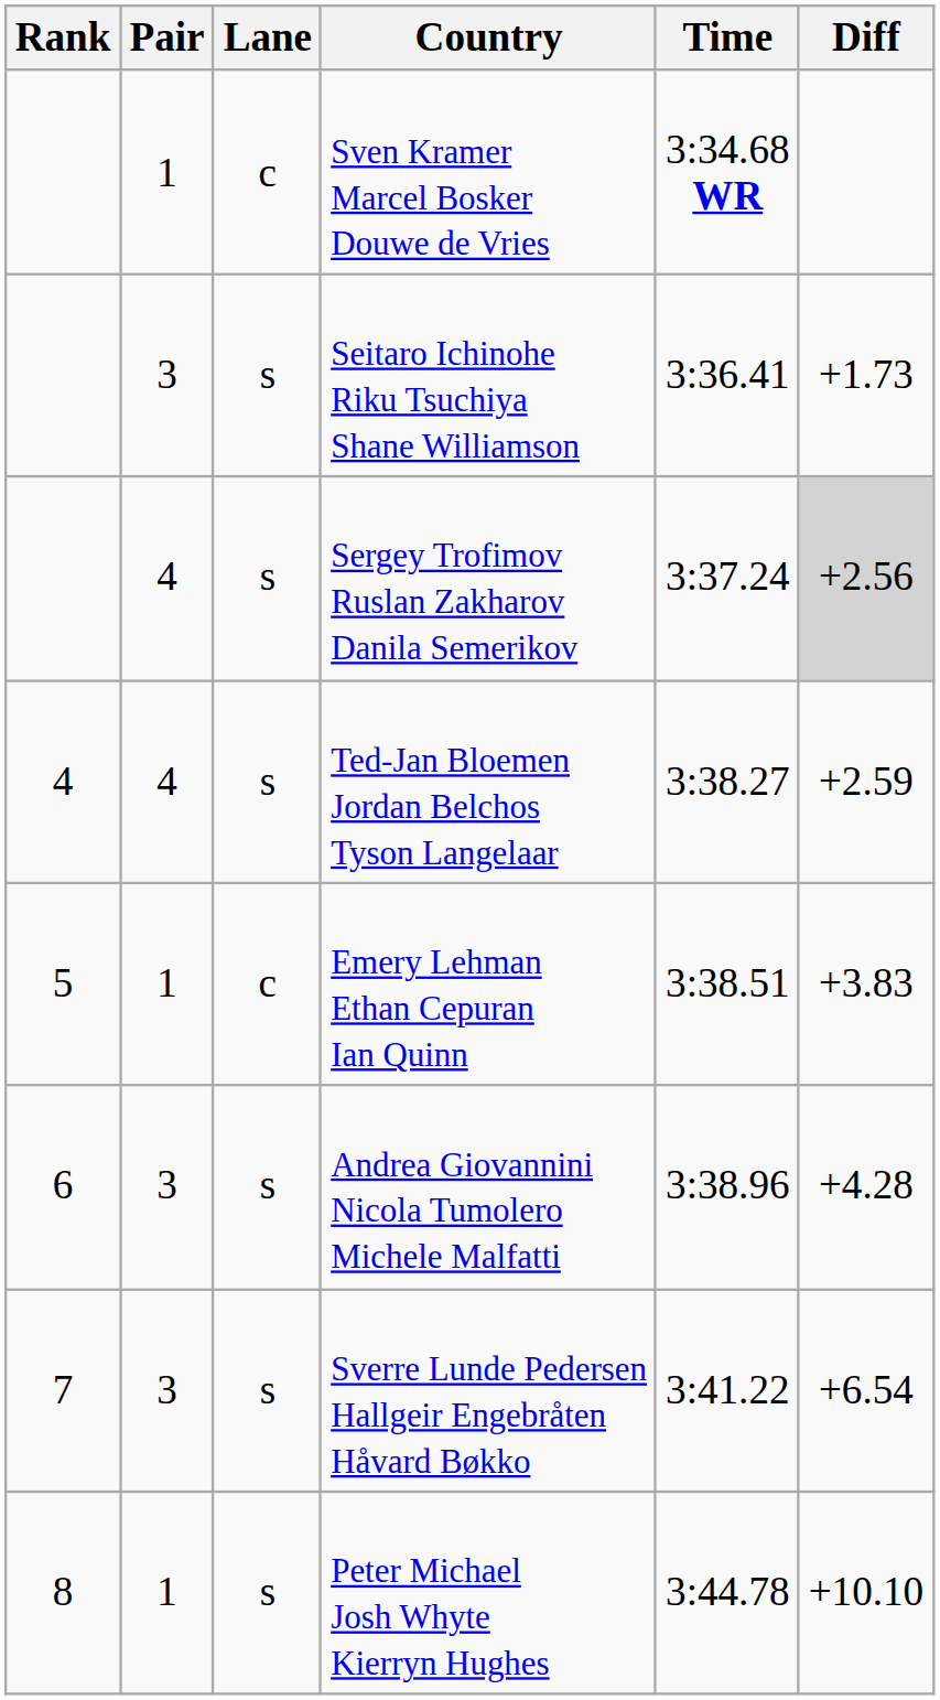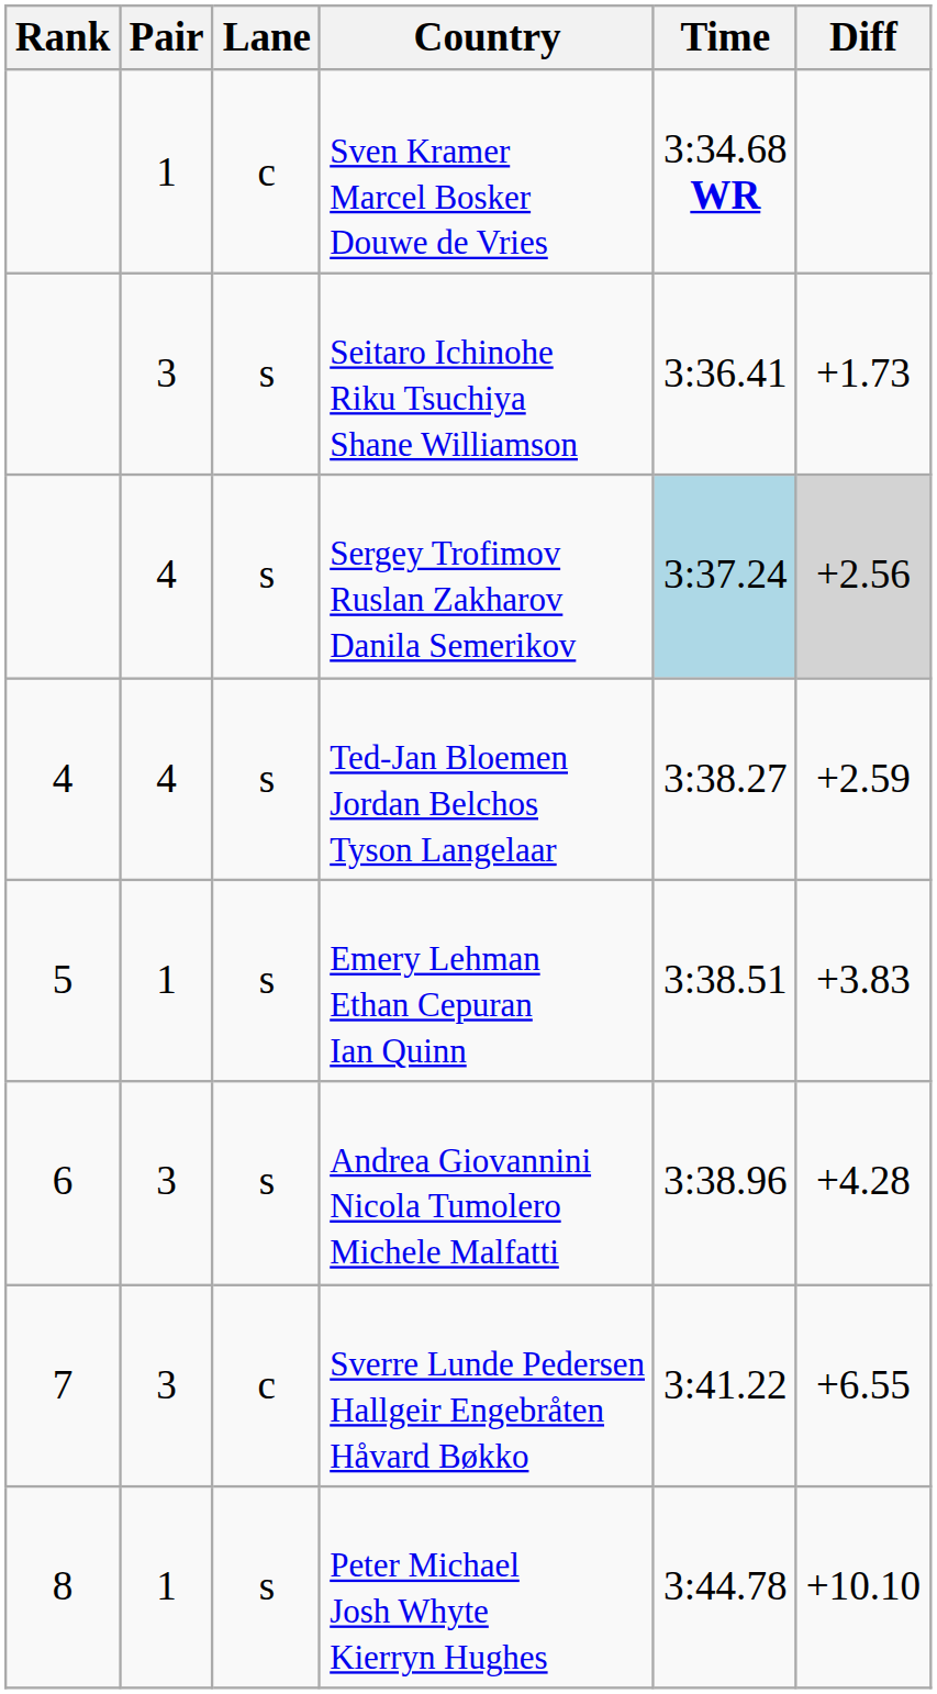 <table class="wikitable sortable" style="text-align:center">
 <tr>
 <th>Rank</th>
 <th>Pair</th>
 <th>Lane</th>
 <th>Country</th>
 <th>Time</th>
 <th>Diff</th>
 </tr>
 <tr>
 <td></td>
 <td>1</td>
 <td>c</td>
 <td align=left><br><small><a href='#'>Sven Kramer</a><br><a href='#'>Marcel Bosker</a><br><a href='#'>Douwe de Vries</a></small></td>
 <td>3:34.68<br><strong><a href='#'>WR</a></strong></td>
 <td></td>
 </tr>
 <tr>
 <td></td>
 <td>3</td>
 <td>s</td>
 <td align=left><br><small><a href='#'>Seitaro Ichinohe</a><br><a href='#'>Riku Tsuchiya</a><br><a href='#'>Shane Williamson</a></small></td>
 <td>3:36.41</td>
 <td>+1.73</td>
 </tr>
 <tr>
 <td></td>
 <td>4</td>
 <td>s</td>
 <td align=left><br><small><a href='#'>Sergey Trofimov</a><br><a href='#'>Ruslan Zakharov</a><br><a href='#'>Danila Semerikov</a></small></td>
-<td>3:37.24</td>
+<td style="background: lightblue;">3:37.24</td>
 <td style="background: lightgrey;">+2.56</td>
 </tr>
 <tr>
 <td>4</td>
 <td>4</td>
 <td>s</td>
 <td align=left><br><small><a href='#'>Ted-Jan Bloemen</a><br><a href='#'>Jordan Belchos</a><br><a href='#'>Tyson Langelaar</a></small></td>
 <td>3:38.27</td>
 <td>+2.59</td>
 </tr>
 <tr>
 <td>5</td>
 <td>1</td>
-<td>c</td>
+<td>s</td>
 <td align=left><br><small><a href='#'>Emery Lehman</a><br><a href='#'>Ethan Cepuran</a><br><a href='#'>Ian Quinn</a></small></td>
 <td>3:38.51</td>
 <td>+3.83</td>
 </tr>
 <tr>
 <td>6</td>
 <td>3</td>
 <td>s</td>
 <td align=left><br><small><a href='#'>Andrea Giovannini</a><br><a href='#'>Nicola Tumolero</a><br><a href='#'>Michele Malfatti</a></small></td>
 <td>3:38.96</td>
 <td>+4.28</td>
 </tr>
 <tr>
 <td>7</td>
 <td>3</td>
-<td>s</td>
+<td>c</td>
 <td align=left><br><small><a href='#'>Sverre Lunde Pedersen</a><br><a href='#'>Hallgeir Engebråten</a><br><a href='#'>Håvard Bøkko</a></small></td>
 <td>3:41.22</td>
-<td>+6.54</td>
+<td>+6.55</td>
 </tr>
 <tr>
 <td>8</td>
 <td>1</td>
 <td>s</td>
 <td align=left><br><small><a href='#'>Peter Michael</a><br><a href='#'>Josh Whyte</a><br><a href='#'>Kierryn Hughes</a></small></td>
 <td>3:44.78</td>
 <td>+10.10</td>
 </tr>
 </table>
